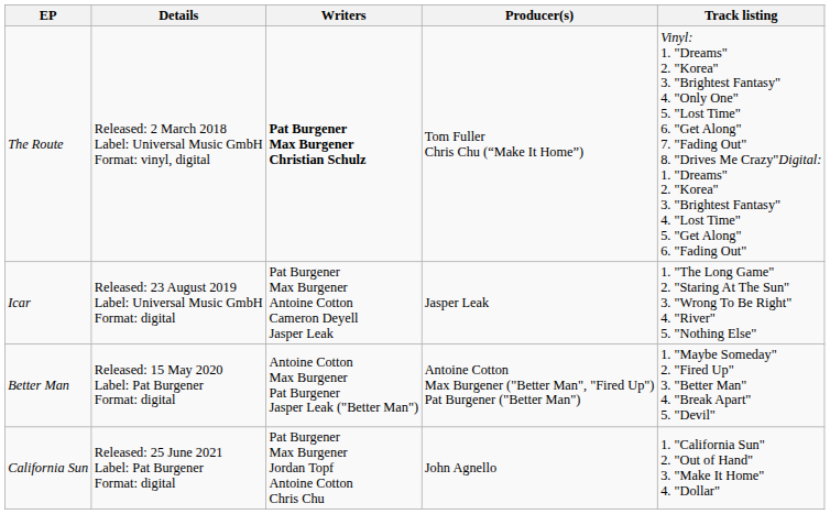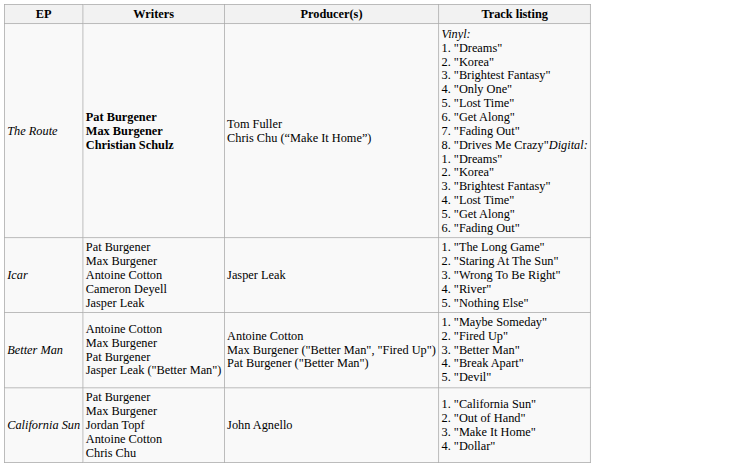 <table class="wikitable">
 <tr>
 <th>EP</th>
-<th>Details</th>
 <th>Writers</th>
 <th>Producer(s)</th>
 <th>Track listing</th>
 </tr>
 <tr>
 <td><em>The Route</em></td>
-<td>Released: 2 March 2018<br>Label: Universal Music GmbH<br>Format: vinyl, digital</td>
 <td><strong>Pat Burgener<br>Max Burgener<br>Christian Schulz</strong></td>
 <td>Tom Fuller<br>Chris Chu (“Make It Home”)</td>
 <td><em>Vinyl:</em><br>1. "Dreams"<br>2. "Korea"<br>3. "Brightest Fantasy"<br>4. "Only One"<br>5. "Lost Time"<br>6. "Get Along"<br>7. "Fading Out"<br>8. "Drives Me Crazy"<em>Digital:</em><br>1. "Dreams"<br>2. "Korea"<br>3. "Brightest Fantasy"<br>4. "Lost Time"<br>5. "Get Along"<br>6. "Fading Out"</td>
 </tr>
 <tr>
 <td><em>Icar</em></td>
-<td>Released: 23 August 2019<br>Label: Universal Music GmbH<br>Format: digital</td>
 <td>Pat Burgener<br>Max Burgener<br>Antoine Cotton<br>Cameron Deyell<br>Jasper Leak</td>
 <td>Jasper Leak</td>
 <td>1. "The Long Game"<br>2. "Staring At The Sun"<br>3. "Wrong To Be Right"<br>4. "River"<br>5. "Nothing Else"</td>
 </tr>
 <tr>
 <td><em>Better Man</em></td>
-<td>Released: 15 May 2020<br>Label: Pat Burgener<br>Format: digital</td>
 <td>Antoine Cotton<br>Max Burgener<br>Pat Burgener<br>Jasper Leak ("Better Man")</td>
 <td>Antoine Cotton<br>Max Burgener ("Better Man", "Fired Up")<br>Pat Burgener ("Better Man")</td>
 <td>1. "Maybe Someday"<br>2. "Fired Up"<br>3. "Better Man"<br>4. "Break Apart"<br>5. "Devil"</td>
 </tr>
 <tr>
 <td><em>California Sun</em></td>
-<td>Released: 25 June 2021<br>Label: Pat Burgener<br>Format: digital</td>
 <td>Pat Burgener<br>Max Burgener<br>Jordan Topf<br>Antoine Cotton<br>Chris Chu</td>
 <td>John Agnello</td>
 <td>1. "California Sun"<br>2. "Out of Hand"<br>3. "Make It Home"<br>4. "Dollar"</td>
 </tr>
 </table>
